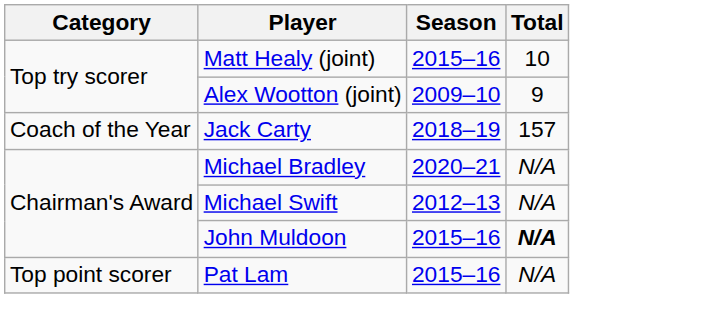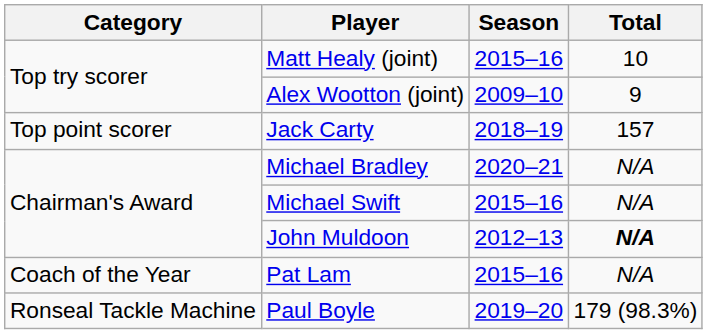 <table class="wikitable">
 <tr>
 <th>Category</th>
 <th>Player</th>
 <th>Season</th>
 <th>Total</th>
 </tr>
 <tr>
 <td rowspan=2>Top try scorer</td>
 <td><a href='#'>Matt Healy</a> (joint)</td>
 <td><a href='#'>2015–16</a></td>
 <td align=center>10</td>
 </tr>
 <tr>
 <td><a href='#'>Alex Wootton</a> (joint)</td>
 <td><a href='#'>2009–10</a></td>
 <td align=center>9</td>
 </tr>
 <tr>
-<td>Coach of the Year</td>
+<td>Top point scorer</td>
 <td><a href='#'>Jack Carty</a></td>
 <td><a href='#'>2018–19</a></td>
 <td align=center>157</td>
 </tr>
 <tr>
 <td rowspan=3>Chairman's Award</td>
 <td><a href='#'>Michael Bradley</a></td>
 <td><a href='#'>2020–21</a></td>
 <td align=center><em>N/A</em></td>
 </tr>
 <tr>
 <td><a href='#'>Michael Swift</a></td>
-<td><a href='#'>2012–13</a></td>
+<td><a href='#'>2015–16</a></td>
 <td align=center><em>N/A</em></td>
 </tr>
 <tr>
 <td><a href='#'>John Muldoon</a></td>
-<td><a href='#'>2015–16</a></td>
+<td><a href='#'>2012–13</a></td>
 <td align=center><strong><em>N/A</em></strong></td>
 </tr>
 <tr>
-<td>Top point scorer</td>
+<td>Coach of the Year</td>
 <td><a href='#'>Pat Lam</a></td>
 <td><a href='#'>2015–16</a></td>
 <td align=center><em>N/A</em></td>
 </tr>
+<tr>
+<td>Ronseal Tackle Machine</td>
+<td><a href='#'>Paul Boyle</a></td>
+<td><a href='#'>2019–20</a></td>
+<td align=center>179 (98.3%)</td>
+</tr>
 </table>
